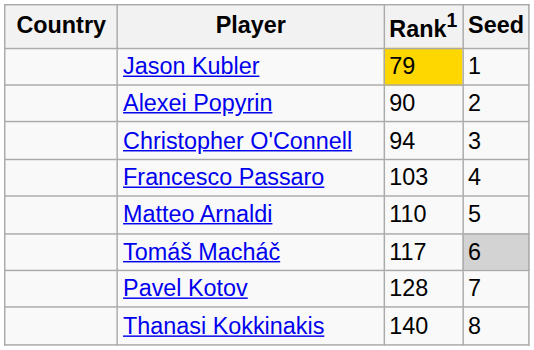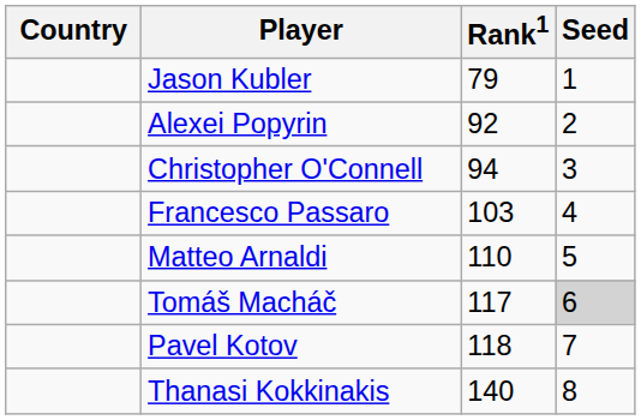 <table class="sortable wikitable">
 <tr>
 <th width="70">Country</th>
 <th width="175">Player</th>
 <th>Rank<sup>1</sup></th>
 <th>Seed</th>
 </tr>
 <tr>
 <td></td>
 <td><a href='#'>Jason Kubler</a></td>
-<td style="background: gold;">79</td>
+<td>79</td>
 <td>1</td>
 </tr>
 <tr>
 <td></td>
 <td><a href='#'>Alexei Popyrin</a></td>
-<td>90</td>
+<td>92</td>
 <td>2</td>
 </tr>
 <tr>
 <td></td>
 <td><a href='#'>Christopher O'Connell</a></td>
 <td>94</td>
 <td>3</td>
 </tr>
 <tr>
 <td></td>
 <td><a href='#'>Francesco Passaro</a></td>
 <td>103</td>
 <td>4</td>
 </tr>
 <tr>
 <td></td>
 <td><a href='#'>Matteo Arnaldi</a></td>
 <td>110</td>
 <td>5</td>
 </tr>
 <tr>
 <td></td>
 <td><a href='#'>Tomáš Macháč</a></td>
 <td>117</td>
 <td style="background: lightgrey;">6</td>
 </tr>
 <tr>
 <td></td>
 <td><a href='#'>Pavel Kotov</a></td>
-<td>128</td>
+<td>118</td>
 <td>7</td>
 </tr>
 <tr>
 <td></td>
 <td><a href='#'>Thanasi Kokkinakis</a></td>
 <td>140</td>
 <td>8</td>
 </tr>
 </table>
